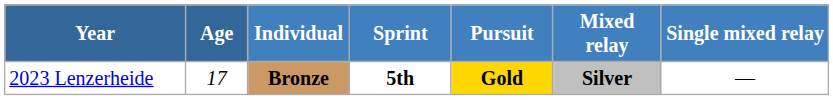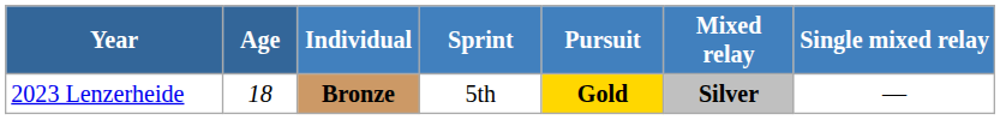 <table class="wikitable" style="font-size:95%; text-align:center; border:grey solid 1px; border-collapse:collapse; background:#ffffff;">
 <tr>
 <th style="background-color:#369; color:white;    width:130px;">Year</th>
 <th style="background-color:#369; color:white;    width:40px;">Age</th>
 <th style="background-color:#4180be; color:white; width:70px;">Individual</th>
 <th style="background-color:#4180be; color:white; width:70px;">Sprint</th>
 <th style="background-color:#4180be; color:white; width:70px;">Pursuit</th>
 <th style="background-color:#4180be; color:white; width:75px;">Mixed relay</th>
 <th style="background-color:#4180be; color:white; width:120px;">Single mixed relay</th>
 </tr>
 <tr>
 <td align=left> <a href='#'>2023 Lenzerheide</a></td>
-<td><em>17</em></td>
+<td><em>18</em></td>
 <td style="background:#cc9966"><strong>Bronze</strong></td>
-<td><strong>5th</strong></td>
+<td>5th</td>
 <td style="background:gold"><strong>Gold</strong></td>
 <td style="background:silver"><strong>Silver</strong></td>
 <td>—</td>
 </tr>
 </table>
